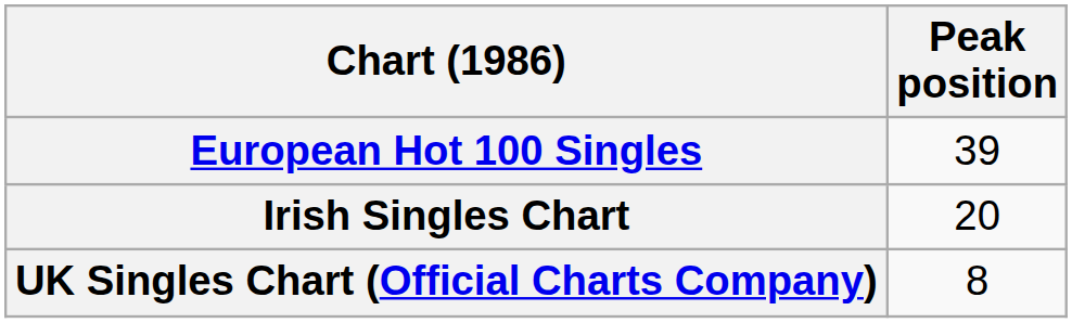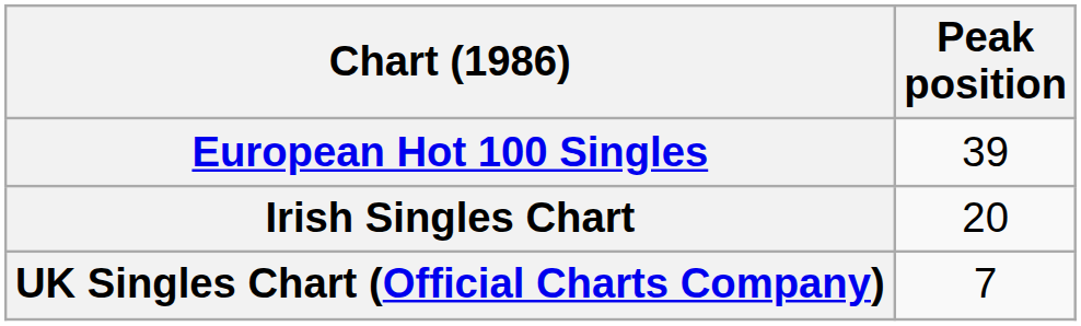 <table class="wikitable sortable plainrowheaders" style="text-align:center">
 <tr>
 <th>Chart (1986)</th>
 <th>Peak<br>position</th>
 </tr>
 <tr>
 <th scope="row"><a href='#'>European Hot 100 Singles</a></th>
 <td>39</td>
 </tr>
 <tr>
 <th scope="row">Irish Singles Chart</th>
 <td>20</td>
 </tr>
 <tr>
 <th scope="row">UK Singles Chart (<a href='#'>Official Charts Company</a>)</th>
-<td>8</td>
+<td>7</td>
 </tr>
 </table>
